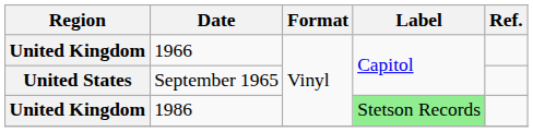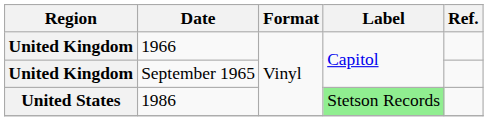 <table class="wikitable plainrowheaders">
 <tr>
 <th scope="col">Region</th>
 <th scope="col">Date</th>
 <th scope="col">Format</th>
 <th scope="col">Label</th>
 <th scope="col">Ref.</th>
 </tr>
 <tr>
 <th scope="row">United Kingdom</th>
 <td>1966</td>
 <td rowspan="3">Vinyl</td>
 <td rowspan="2"><a href='#'>Capitol</a></td>
 <td></td>
 </tr>
 <tr>
-<th scope="row">United States</th>
+<th scope="row">United Kingdom</th>
 <td>September 1965</td>
 <td></td>
 </tr>
 <tr>
-<th scope="row">United Kingdom</th>
+<th scope="row">United States</th>
 <td>1986</td>
 <td style="background: lightgreen;">Stetson Records</td>
 <td></td>
 </tr>
 <tr>
 </tr>
 </table>
